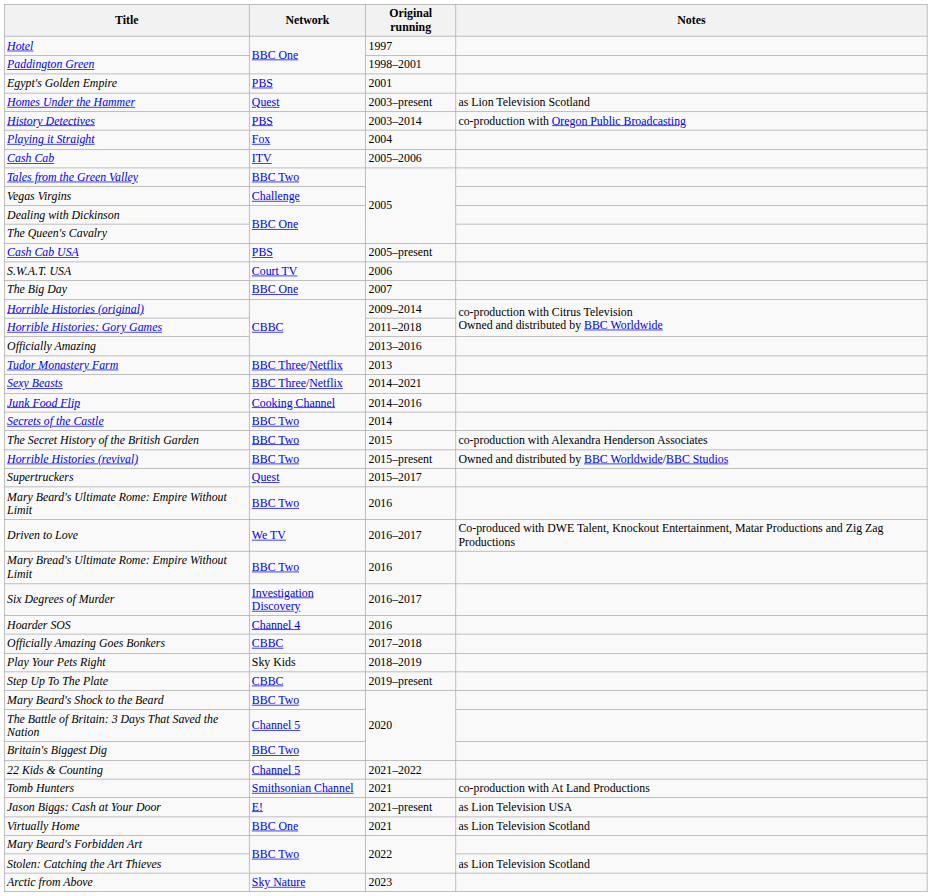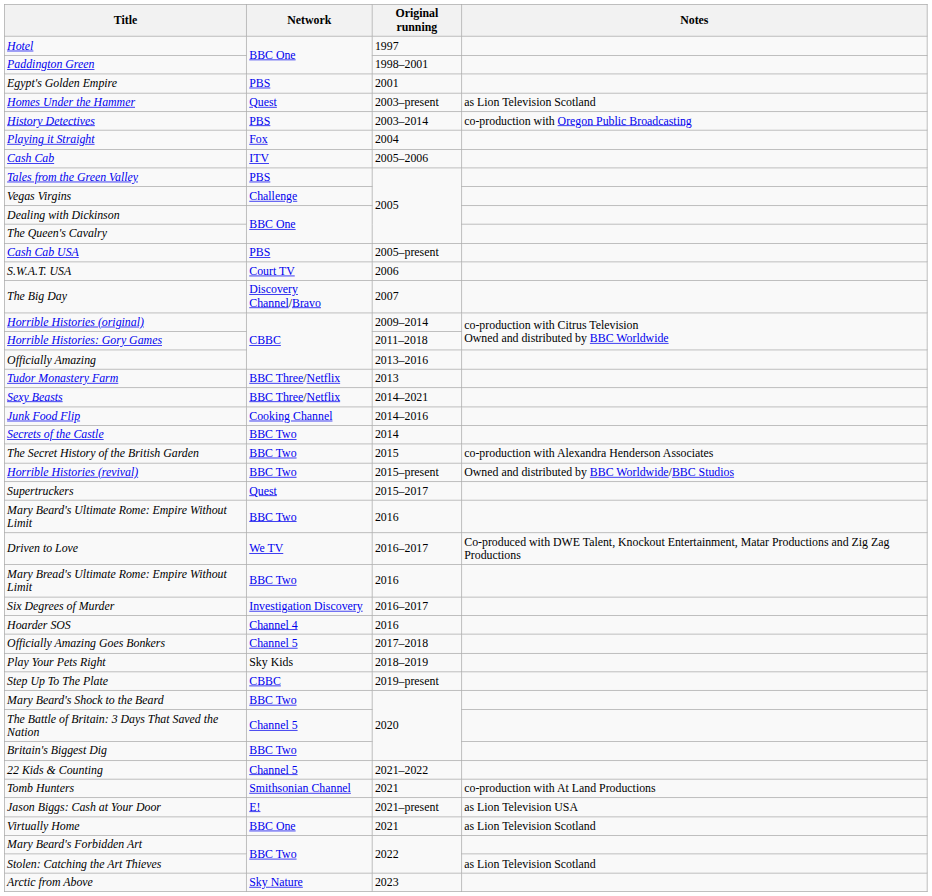 <table class="wikitable sortable">
 <tr>
 <th>Title</th>
 <th>Network</th>
 <th>Original running</th>
 <th>Notes</th>
 </tr>
 <tr>
 <td><em><a href='#'>Hotel</a></em></td>
 <td rowspan="2"><a href='#'>BBC One</a></td>
 <td>1997</td>
 <td></td>
 </tr>
 <tr>
 <td><em><a href='#'>Paddington Green</a></em></td>
 <td>1998–2001</td>
 <td></td>
 </tr>
 <tr>
 <td><em>Egypt's Golden Empire</em></td>
 <td><a href='#'>PBS</a></td>
 <td>2001</td>
 <td></td>
 </tr>
 <tr>
 <td><em><a href='#'>Homes Under the Hammer</a></em></td>
 <td><a href='#'>Quest</a></td>
 <td>2003–present</td>
 <td>as Lion Television Scotland</td>
 </tr>
 <tr>
 <td><em><a href='#'>History Detectives</a></em></td>
 <td><a href='#'>PBS</a></td>
 <td>2003–2014</td>
 <td>co-production with <a href='#'>Oregon Public Broadcasting</a></td>
 </tr>
 <tr>
 <td><em><a href='#'>Playing it Straight</a></em></td>
 <td><a href='#'>Fox</a></td>
 <td>2004</td>
 <td></td>
 </tr>
 <tr>
 <td><em><a href='#'>Cash Cab</a></em></td>
 <td><a href='#'>ITV</a></td>
 <td>2005–2006</td>
 <td></td>
 </tr>
 <tr>
 <td><em><a href='#'>Tales from the Green Valley</a></em></td>
-<td><a href='#'>BBC Two</a></td>
+<td><a href='#'>PBS</a></td>
 <td rowspan="4">2005</td>
 <td></td>
 </tr>
 <tr>
 <td><em>Vegas Virgins</em></td>
 <td><a href='#'>Challenge</a></td>
 <td></td>
 </tr>
 <tr>
 <td><em>Dealing with Dickinson</em></td>
 <td rowspan="2"><a href='#'>BBC One</a></td>
 <td></td>
 </tr>
 <tr>
 <td><em>The Queen's Cavalry</em></td>
 <td></td>
 </tr>
 <tr>
 <td><em><a href='#'>Cash Cab USA</a></em></td>
 <td><a href='#'>PBS</a></td>
 <td>2005–present</td>
 <td></td>
 </tr>
 <tr>
 <td><em>S.W.A.T. USA</em></td>
 <td><a href='#'>Court TV</a></td>
 <td>2006</td>
 <td></td>
 </tr>
 <tr>
 <td><em>The Big Day</em></td>
-<td><a href='#'>BBC One</a></td>
+<td><a href='#'>Discovery Channel</a>/<a href='#'>Bravo</a></td>
 <td>2007</td>
 <td></td>
 </tr>
 <tr>
 <td><em><a href='#'>Horrible Histories (original)</a></em></td>
 <td rowspan="3"><a href='#'>CBBC</a></td>
 <td>2009–2014</td>
 <td rowspan="2">co-production with Citrus Television<br>Owned and distributed by <a href='#'>BBC Worldwide</a></td>
 </tr>
 <tr>
 <td><em><a href='#'>Horrible Histories: Gory Games</a></em></td>
 <td>2011–2018</td>
 </tr>
 <tr>
 <td><em>Officially Amazing</em></td>
 <td>2013–2016</td>
 <td></td>
 </tr>
 <tr>
 <td><em><a href='#'>Tudor Monastery Farm</a></em></td>
 <td><a href='#'>BBC Three</a>/<a href='#'>Netflix</a></td>
 <td>2013</td>
 <td></td>
 </tr>
 <tr>
 <td><em><a href='#'>Sexy Beasts</a></em></td>
 <td><a href='#'>BBC Three</a>/<a href='#'>Netflix</a></td>
 <td>2014–2021</td>
 <td></td>
 </tr>
 <tr>
 <td><em><a href='#'>Junk Food Flip</a></em></td>
 <td><a href='#'>Cooking Channel</a></td>
 <td>2014–2016</td>
 <td></td>
 </tr>
 <tr>
 <td><em><a href='#'>Secrets of the Castle</a></em></td>
 <td><a href='#'>BBC Two</a></td>
 <td>2014</td>
 <td></td>
 </tr>
 <tr>
 <td><em>The Secret History of the British Garden</em></td>
 <td><a href='#'>BBC Two</a></td>
 <td>2015</td>
 <td>co-production with Alexandra Henderson Associates</td>
 </tr>
 <tr>
 <td><em><a href='#'>Horrible Histories (revival)</a></em></td>
 <td><a href='#'>BBC Two</a></td>
 <td>2015–present</td>
 <td>Owned and distributed by <a href='#'>BBC Worldwide</a>/<a href='#'>BBC Studios</a></td>
 </tr>
 <tr>
 <td><em>Supertruckers</em></td>
 <td><a href='#'>Quest</a></td>
 <td>2015–2017</td>
 <td></td>
 </tr>
 <tr>
 <td><em>Mary Beard's Ultimate Rome: Empire Without Limit</em></td>
 <td><a href='#'>BBC Two</a></td>
 <td>2016</td>
 <td></td>
 </tr>
 <tr>
 <td><em>Driven to Love</em></td>
 <td><a href='#'>We TV</a></td>
 <td>2016–2017</td>
 <td>Co-produced with DWE Talent, Knockout Entertainment, Matar Productions and Zig Zag Productions</td>
 </tr>
 <tr>
 <td><em>Mary Bread's Ultimate Rome: Empire Without Limit</em></td>
 <td><a href='#'>BBC Two</a></td>
 <td>2016</td>
 <td></td>
 </tr>
 <tr>
 <td><em>Six Degrees of Murder</em></td>
 <td><a href='#'>Investigation Discovery</a></td>
 <td>2016–2017</td>
 <td></td>
 </tr>
 <tr>
 <td><em>Hoarder SOS</em></td>
 <td><a href='#'>Channel 4</a></td>
 <td>2016</td>
 <td></td>
 </tr>
 <tr>
 <td><em>Officially Amazing Goes Bonkers</em></td>
-<td><a href='#'>CBBC</a></td>
+<td><a href='#'>Channel 5</a></td>
 <td>2017–2018</td>
 <td></td>
 </tr>
 <tr>
 <td><em>Play Your Pets Right</em></td>
 <td>Sky Kids</td>
 <td>2018–2019</td>
 <td></td>
 </tr>
 <tr>
 <td><em>Step Up To The Plate</em></td>
 <td><a href='#'>CBBC</a></td>
 <td>2019–present</td>
 <td></td>
 </tr>
 <tr>
 <td><em>Mary Beard's Shock to the Beard</em></td>
 <td><a href='#'>BBC Two</a></td>
 <td rowspan="3">2020</td>
 <td></td>
 </tr>
 <tr>
 <td><em>The Battle of Britain: 3 Days That Saved the Nation</em></td>
 <td><a href='#'>Channel 5</a></td>
 <td></td>
 </tr>
 <tr>
 <td><em>Britain's Biggest Dig</em></td>
 <td><a href='#'>BBC Two</a></td>
 <td></td>
 </tr>
 <tr>
 <td><em>22 Kids & Counting</em></td>
 <td><a href='#'>Channel 5</a></td>
 <td>2021–2022</td>
 <td></td>
 </tr>
 <tr>
 <td><em>Tomb Hunters</em></td>
 <td><a href='#'>Smithsonian Channel</a></td>
 <td>2021</td>
 <td>co-production with At Land Productions</td>
 </tr>
 <tr>
 <td><em>Jason Biggs: Cash at Your Door</em></td>
 <td><a href='#'>E!</a></td>
 <td>2021–present</td>
 <td>as Lion Television USA</td>
 </tr>
 <tr>
 <td><em>Virtually Home</em></td>
 <td><a href='#'>BBC One</a></td>
 <td>2021</td>
 <td>as Lion Television Scotland</td>
 </tr>
 <tr>
 <td><em>Mary Beard's Forbidden Art</em></td>
 <td rowspan="2"><a href='#'>BBC Two</a></td>
 <td rowspan="2">2022</td>
 <td></td>
 </tr>
 <tr>
 <td><em>Stolen: Catching the Art Thieves</em></td>
 <td>as Lion Television Scotland</td>
 </tr>
 <tr>
 <td><em>Arctic from Above</em></td>
 <td><a href='#'>Sky Nature</a></td>
 <td>2023</td>
 <td></td>
 </tr>
 </table>
